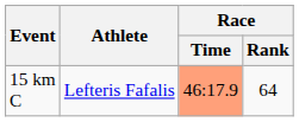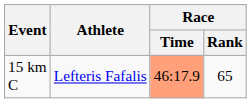 <table class="wikitable" border="1" style="font-size:90%">
 <tr>
 <th rowspan=2>Event</th>
 <th rowspan=2>Athlete</th>
 <th colspan=2>Race</th>
 </tr>
 <tr>
 <th>Time</th>
 <th>Rank</th>
 </tr>
 <tr>
 <td>15 km <br> C</td>
 <td><a href='#'>Lefteris Fafalis</a></td>
 <td align=center style="background: lightsalmon;">46:17.9</td>
-<td align=center>64</td>
+<td align=center>65</td>
 </tr>
 </table>
